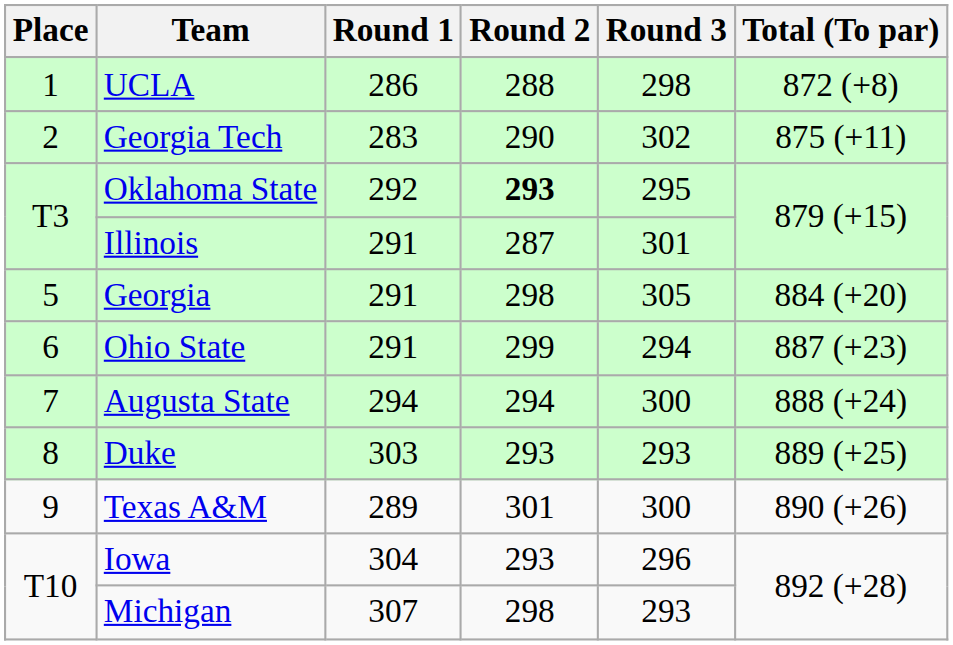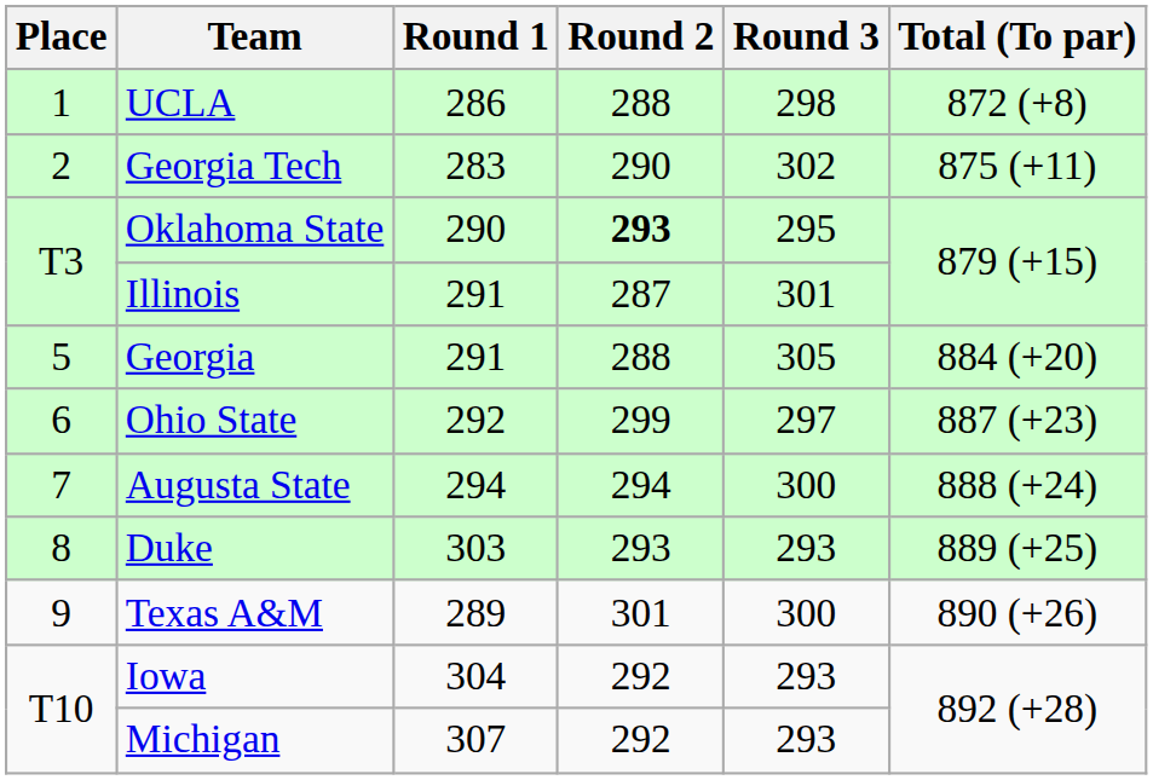 <table class="wikitable" style="text-align:center">
 <tr>
 <th>Place</th>
 <th>Team</th>
 <th>Round 1</th>
 <th>Round 2</th>
 <th>Round 3</th>
 <th>Total (To par)</th>
 </tr>
 <tr style="background:#ccffcc;">
 <td>1</td>
 <td align=left><a href='#'>UCLA</a></td>
 <td>286</td>
 <td>288</td>
 <td>298</td>
 <td>872 (+8)</td>
 </tr>
 <tr style="background:#ccffcc;">
 <td>2</td>
 <td align=left><a href='#'>Georgia Tech</a></td>
 <td>283</td>
 <td>290</td>
 <td>302</td>
 <td>875 (+11)</td>
 </tr>
 <tr style="background:#ccffcc;">
 <td rowspan=2>T3</td>
 <td align=left><a href='#'>Oklahoma State</a></td>
-<td>292</td>
+<td>290</td>
 <td><strong>293</strong></td>
 <td>295</td>
 <td rowspan=2>879 (+15)</td>
 </tr>
 <tr style="background:#ccffcc;">
 <td align=left><a href='#'>Illinois</a></td>
 <td>291</td>
 <td>287</td>
 <td>301</td>
 </tr>
 <tr style="background:#ccffcc;">
 <td>5</td>
 <td align=left><a href='#'>Georgia</a></td>
 <td>291</td>
-<td>298</td>
+<td>288</td>
 <td>305</td>
 <td>884 (+20)</td>
 </tr>
 <tr style="background:#ccffcc;">
 <td>6</td>
 <td align=left><a href='#'>Ohio State</a></td>
-<td>291</td>
+<td>292</td>
 <td>299</td>
-<td>294</td>
+<td>297</td>
 <td>887 (+23)</td>
 </tr>
 <tr style="background:#ccffcc;">
 <td>7</td>
 <td align=left><a href='#'>Augusta State</a></td>
 <td>294</td>
 <td>294</td>
 <td>300</td>
 <td>888 (+24)</td>
 </tr>
 <tr style="background:#ccffcc;">
 <td>8</td>
 <td align=left><a href='#'>Duke</a></td>
 <td>303</td>
 <td>293</td>
 <td>293</td>
 <td>889 (+25)</td>
 </tr>
 <tr>
 <td>9</td>
 <td align=left><a href='#'>Texas A&M</a></td>
 <td>289</td>
 <td>301</td>
 <td>300</td>
 <td>890 (+26)</td>
 </tr>
 <tr>
 <td rowspan=2>T10</td>
 <td align=left><a href='#'>Iowa</a></td>
 <td>304</td>
+<td>292</td>
 <td>293</td>
-<td>296</td>
 <td rowspan=2>892 (+28)</td>
 </tr>
 <tr>
 <td align=left><a href='#'>Michigan</a></td>
 <td>307</td>
-<td>298</td>
+<td>292</td>
 <td>293</td>
 </tr>
 </table>
